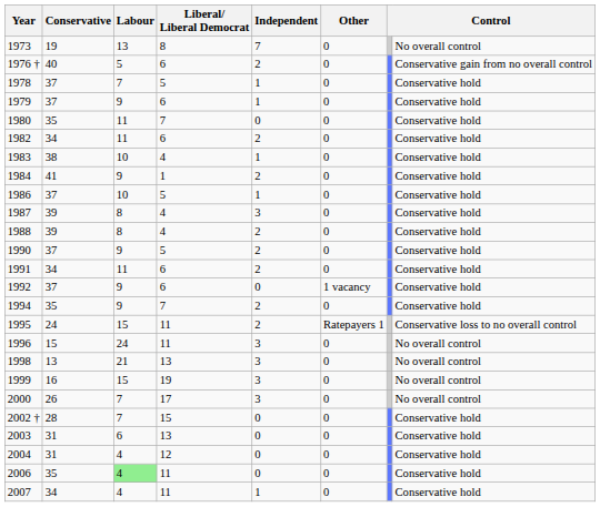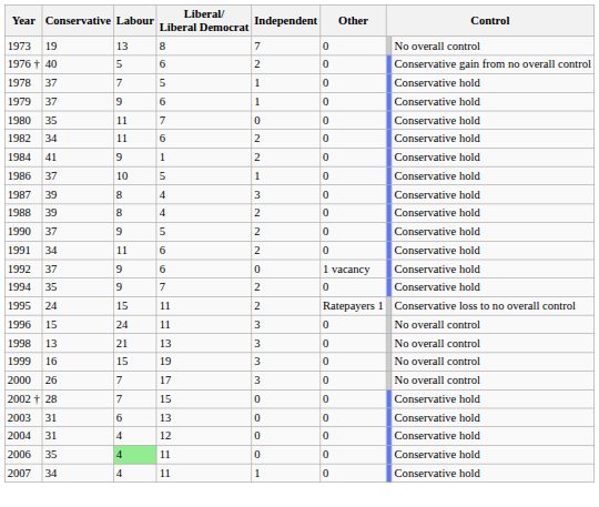 <table class="wikitable">
 <tr border=1 cellspacing=0 cellpadding=5>
 <th>Year</th>
 <th>Conservative</th>
 <th>Labour</th>
 <th>Liberal/<br>Liberal Democrat</th>
 <th>Independent</th>
 <th>Other</th>
 <th colspan=2>Control</th>
 </tr>
 <tr>
 <td>1973</td>
 <td>19</td>
 <td>13</td>
 <td>8</td>
 <td>7</td>
 <td>0</td>
 <td bgcolor=CCCCCC></td>
 <td>No overall control</td>
 </tr>
 <tr>
 <td>1976 †</td>
 <td>40</td>
 <td>5</td>
 <td>6</td>
 <td>2</td>
 <td>0</td>
 <td bgcolor=5B76FF></td>
 <td>Conservative gain from no overall control</td>
 </tr>
 <tr>
 <td>1978</td>
 <td>37</td>
 <td>7</td>
 <td>5</td>
 <td>1</td>
 <td>0</td>
 <td bgcolor=5B76FF></td>
 <td>Conservative hold</td>
 </tr>
 <tr>
 <td>1979</td>
 <td>37</td>
 <td>9</td>
 <td>6</td>
 <td>1</td>
 <td>0</td>
 <td bgcolor=5B76FF></td>
 <td>Conservative hold</td>
 </tr>
 <tr>
 <td>1980</td>
 <td>35</td>
 <td>11</td>
 <td>7</td>
 <td>0</td>
 <td>0</td>
 <td bgcolor=5B76FF></td>
 <td>Conservative hold</td>
 </tr>
 <tr>
 <td>1982</td>
 <td>34</td>
 <td>11</td>
 <td>6</td>
 <td>2</td>
-<td>0</td>
-<td bgcolor=5B76FF></td>
-<td>Conservative hold</td>
-</tr>
-<tr>
-<td>1983</td>
-<td>38</td>
-<td>10</td>
-<td>4</td>
-<td>1</td>
 <td>0</td>
 <td bgcolor=5B76FF></td>
 <td>Conservative hold</td>
 </tr>
 <tr>
 <td>1984</td>
 <td>41</td>
 <td>9</td>
 <td>1</td>
 <td>2</td>
 <td>0</td>
 <td bgcolor=5B76FF></td>
 <td>Conservative hold</td>
 </tr>
 <tr>
 <td>1986</td>
 <td>37</td>
 <td>10</td>
 <td>5</td>
 <td>1</td>
 <td>0</td>
 <td bgcolor=5B76FF></td>
 <td>Conservative hold</td>
 </tr>
 <tr>
 <td>1987</td>
 <td>39</td>
 <td>8</td>
 <td>4</td>
 <td>3</td>
 <td>0</td>
 <td bgcolor=5B76FF></td>
 <td>Conservative hold</td>
 </tr>
 <tr>
 <td>1988</td>
 <td>39</td>
 <td>8</td>
 <td>4</td>
 <td>2</td>
 <td>0</td>
 <td bgcolor=5B76FF></td>
 <td>Conservative hold</td>
 </tr>
 <tr>
 <td>1990</td>
 <td>37</td>
 <td>9</td>
 <td>5</td>
 <td>2</td>
 <td>0</td>
 <td bgcolor=5B76FF></td>
 <td>Conservative hold</td>
 </tr>
 <tr>
 <td>1991</td>
 <td>34</td>
 <td>11</td>
 <td>6</td>
 <td>2</td>
 <td>0</td>
 <td bgcolor=5B76FF></td>
 <td>Conservative hold</td>
 </tr>
 <tr>
 <td>1992</td>
 <td>37</td>
 <td>9</td>
 <td>6</td>
 <td>0</td>
 <td>1 vacancy</td>
 <td bgcolor=5B76FF></td>
 <td>Conservative hold</td>
 </tr>
 <tr>
 <td>1994</td>
 <td>35</td>
 <td>9</td>
 <td>7</td>
 <td>2</td>
 <td>0</td>
 <td bgcolor=5B76FF></td>
 <td>Conservative hold</td>
 </tr>
 <tr>
 <td>1995</td>
 <td>24</td>
 <td>15</td>
 <td>11</td>
 <td>2</td>
 <td>Ratepayers 1</td>
 <td bgcolor=CCCCCC></td>
 <td>Conservative loss to no overall control</td>
 </tr>
 <tr>
 <td>1996</td>
 <td>15</td>
 <td>24</td>
 <td>11</td>
 <td>3</td>
 <td>0</td>
 <td bgcolor=CCCCCC></td>
 <td>No overall control</td>
 </tr>
 <tr>
 <td>1998</td>
 <td>13</td>
 <td>21</td>
 <td>13</td>
 <td>3</td>
 <td>0</td>
 <td bgcolor=CCCCCC></td>
 <td>No overall control</td>
 </tr>
 <tr>
 <td>1999</td>
 <td>16</td>
 <td>15</td>
 <td>19</td>
 <td>3</td>
 <td>0</td>
 <td bgcolor=CCCCCC></td>
 <td>No overall control</td>
 </tr>
 <tr>
 <td>2000</td>
 <td>26</td>
 <td>7</td>
 <td>17</td>
 <td>3</td>
 <td>0</td>
 <td bgcolor=CCCCCC></td>
 <td>No overall control</td>
 </tr>
 <tr>
 <td>2002 †</td>
 <td>28</td>
 <td>7</td>
 <td>15</td>
 <td>0</td>
 <td>0</td>
 <td bgcolor=5B76FF></td>
 <td>Conservative hold</td>
 </tr>
 <tr>
 <td>2003</td>
 <td>31</td>
 <td>6</td>
 <td>13</td>
 <td>0</td>
 <td>0</td>
 <td bgcolor=5B76FF></td>
 <td>Conservative hold</td>
 </tr>
 <tr>
 <td>2004</td>
 <td>31</td>
 <td>4</td>
 <td>12</td>
 <td>0</td>
 <td>0</td>
 <td bgcolor=5B76FF></td>
 <td>Conservative hold</td>
 </tr>
 <tr>
 <td>2006</td>
 <td>35</td>
 <td style="background: lightgreen;">4</td>
 <td>11</td>
 <td>0</td>
 <td>0</td>
 <td bgcolor=5B76FF></td>
 <td>Conservative hold</td>
 </tr>
 <tr>
 <td>2007</td>
 <td>34</td>
 <td>4</td>
 <td>11</td>
 <td>1</td>
 <td>0</td>
 <td bgcolor=5B76FF></td>
 <td>Conservative hold</td>
 </tr>
 </table>
